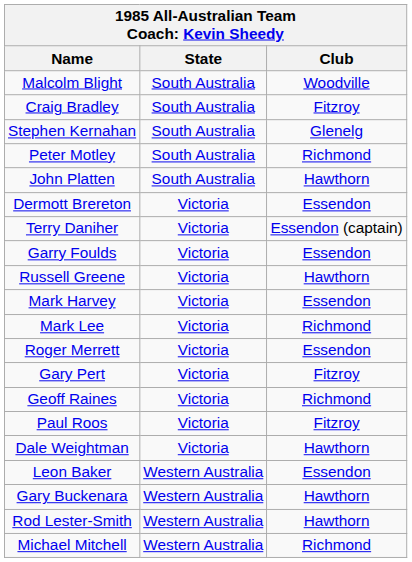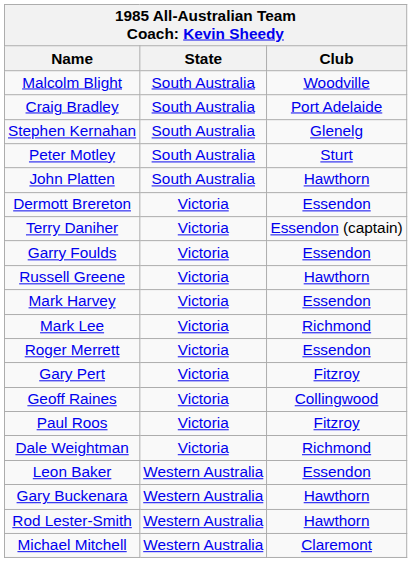 <table class="wikitable" style="text-align: center">
 <tr>
 <th colspan="10">1985 All-Australian Team<br>Coach: <a href='#'>Kevin Sheedy</a></th>
 </tr>
 <tr>
 <th>Name</th>
 <th>State</th>
 <th>Club</th>
 </tr>
 <tr>
 <td><a href='#'>Malcolm Blight</a></td>
 <td><a href='#'>South Australia</a></td>
 <td><a href='#'>Woodville</a></td>
 </tr>
 <tr>
 <td><a href='#'>Craig Bradley</a></td>
 <td><a href='#'>South Australia</a></td>
-<td><a href='#'>Fitzroy</a></td>
+<td><a href='#'>Port Adelaide</a></td>
 </tr>
 <tr>
 <td><a href='#'>Stephen Kernahan</a></td>
 <td><a href='#'>South Australia</a></td>
 <td><a href='#'>Glenelg</a></td>
 </tr>
 <tr>
 <td><a href='#'>Peter Motley</a></td>
 <td><a href='#'>South Australia</a></td>
-<td><a href='#'>Richmond</a></td>
+<td><a href='#'>Sturt</a></td>
 </tr>
 <tr>
 <td><a href='#'>John Platten</a></td>
 <td><a href='#'>South Australia</a></td>
 <td><a href='#'>Hawthorn</a></td>
 </tr>
 <tr>
 <td><a href='#'>Dermott Brereton</a></td>
 <td><a href='#'>Victoria</a></td>
 <td><a href='#'>Essendon</a></td>
 </tr>
 <tr>
 <td><a href='#'>Terry Daniher</a></td>
 <td><a href='#'>Victoria</a></td>
 <td><a href='#'>Essendon</a> (captain)</td>
 </tr>
 <tr>
 <td><a href='#'>Garry Foulds</a></td>
 <td><a href='#'>Victoria</a></td>
 <td><a href='#'>Essendon</a></td>
 </tr>
 <tr>
 <td><a href='#'>Russell Greene</a></td>
 <td><a href='#'>Victoria</a></td>
 <td><a href='#'>Hawthorn</a></td>
 </tr>
 <tr>
 <td><a href='#'>Mark Harvey</a></td>
 <td><a href='#'>Victoria</a></td>
 <td><a href='#'>Essendon</a></td>
 </tr>
 <tr>
 <td><a href='#'>Mark Lee</a></td>
 <td><a href='#'>Victoria</a></td>
 <td><a href='#'>Richmond</a></td>
 </tr>
 <tr>
 <td><a href='#'>Roger Merrett</a></td>
 <td><a href='#'>Victoria</a></td>
 <td><a href='#'>Essendon</a></td>
 </tr>
 <tr>
 <td><a href='#'>Gary Pert</a></td>
 <td><a href='#'>Victoria</a></td>
 <td><a href='#'>Fitzroy</a></td>
 </tr>
 <tr>
 <td><a href='#'>Geoff Raines</a></td>
 <td><a href='#'>Victoria</a></td>
-<td><a href='#'>Richmond</a></td>
+<td><a href='#'>Collingwood</a></td>
 </tr>
 <tr>
 <td><a href='#'>Paul Roos</a></td>
 <td><a href='#'>Victoria</a></td>
 <td><a href='#'>Fitzroy</a></td>
 </tr>
 <tr>
 <td><a href='#'>Dale Weightman</a></td>
 <td><a href='#'>Victoria</a></td>
-<td><a href='#'>Hawthorn</a></td>
+<td><a href='#'>Richmond</a></td>
 </tr>
 <tr>
 <td><a href='#'>Leon Baker</a></td>
 <td><a href='#'>Western Australia</a></td>
 <td><a href='#'>Essendon</a></td>
 </tr>
 <tr>
 <td><a href='#'>Gary Buckenara</a></td>
 <td><a href='#'>Western Australia</a></td>
 <td><a href='#'>Hawthorn</a></td>
 </tr>
 <tr>
 <td><a href='#'>Rod Lester-Smith</a></td>
 <td><a href='#'>Western Australia</a></td>
 <td><a href='#'>Hawthorn</a></td>
 </tr>
 <tr>
 <td><a href='#'>Michael Mitchell</a></td>
 <td><a href='#'>Western Australia</a></td>
-<td><a href='#'>Richmond</a></td>
+<td><a href='#'>Claremont</a></td>
 </tr>
 </table>
